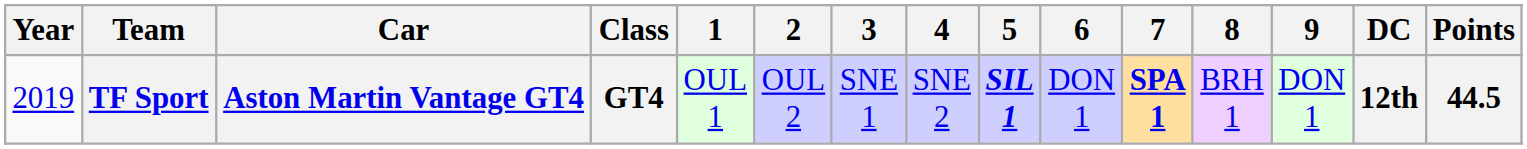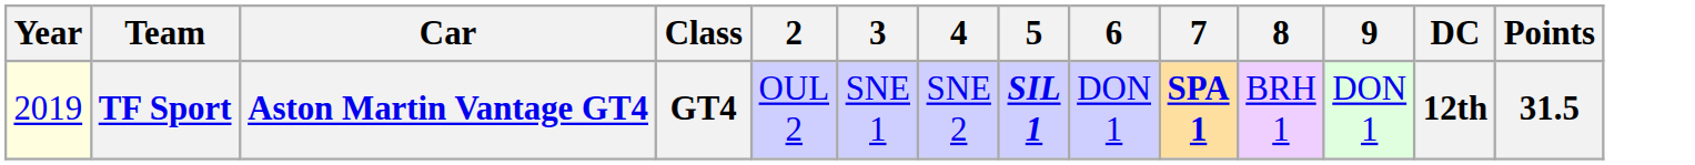 <table class="wikitable" style="text-align:center; font-size:85%">
 <tr>
 <th>Year</th>
 <th>Team</th>
 <th>Car</th>
 <th>Class</th>
-<th>1</th>
 <th>2</th>
 <th>3</th>
 <th>4</th>
 <th>5</th>
 <th>6</th>
 <th>7</th>
 <th>8</th>
 <th>9</th>
 <th>DC</th>
 <th>Points</th>
 </tr>
 <tr>
-<td><a href='#'>2019</a></td>
+<td style="background: lightyellow;"><a href='#'>2019</a></td>
 <th nowrap><a href='#'>TF Sport</a></th>
 <th nowrap><a href='#'>Aston Martin Vantage GT4</a></th>
 <th>GT4</th>
-<td style="background:#DFFFDF;"><a href='#'>OUL<br>1</a><br></td>
 <td style="background:#CFCFFF;"><a href='#'>OUL<br>2</a><br></td>
 <td style="background:#CFCFFF;"><a href='#'>SNE<br>1</a><br></td>
 <td style="background:#CFCFFF;"><a href='#'>SNE<br>2</a><br></td>
 <td style="background:#CFCFFF;"><strong><em><a href='#'>SIL<br>1</a></em></strong><br></td>
 <td style="background:#CFCFFF;"><a href='#'>DON<br>1</a><br></td>
 <td style="background:#FFDF9F;"><strong><a href='#'>SPA<br>1</a><br></strong></td>
 <td style="background:#EFCFFF;"><a href='#'>BRH<br>1</a><br></td>
 <td style="background:#DFFFDF;"><a href='#'>DON<br>1</a><br></td>
 <th>12th</th>
-<th>44.5</th>
+<th>31.5</th>
 </tr>
 </table>
